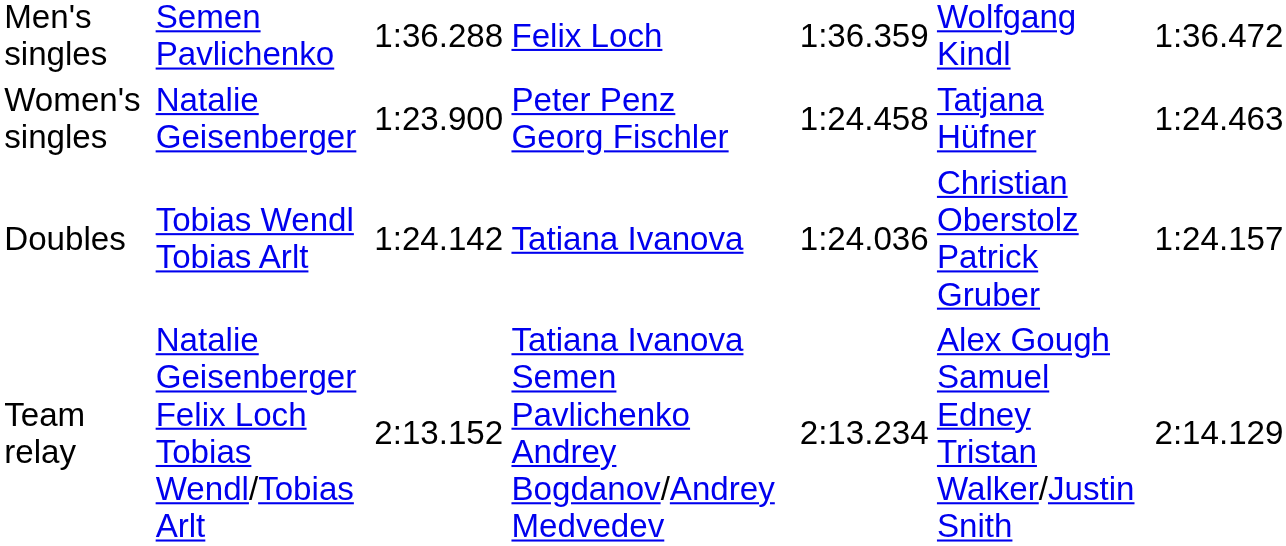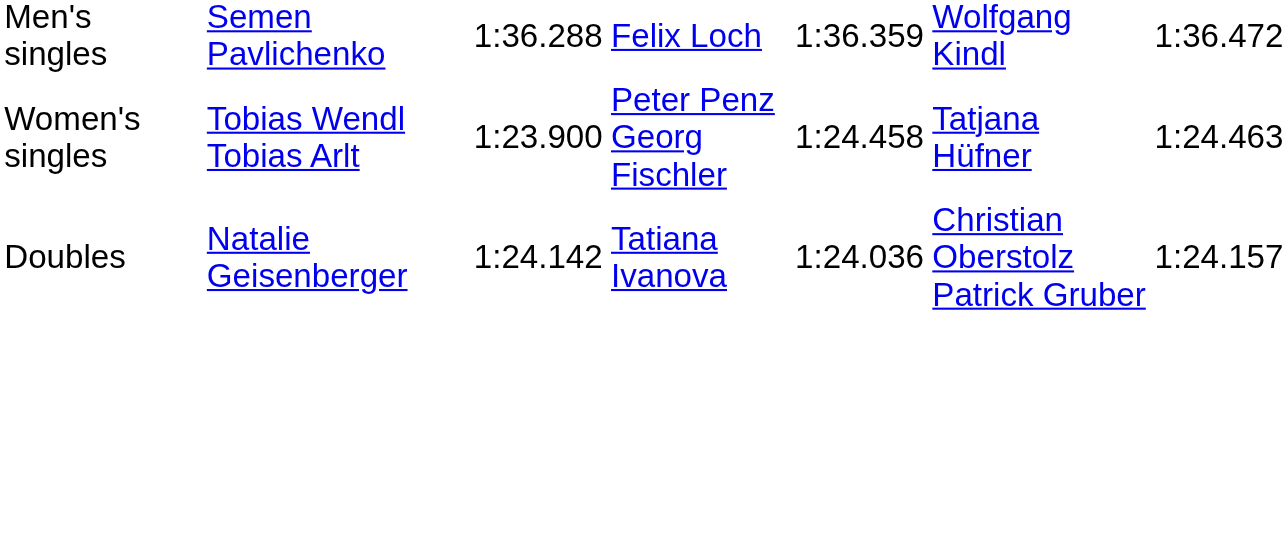 <table>
 <tr>
 <td>Men's singles<br></td>
 <td><a href='#'>Semen Pavlichenko</a><br></td>
 <td>1:36.288</td>
 <td><a href='#'>Felix Loch</a><br></td>
 <td>1:36.359</td>
 <td><a href='#'>Wolfgang Kindl</a><br></td>
 <td>1:36.472</td>
 </tr>
 <tr>
 <td>Women's singles<br></td>
-<td><a href='#'>Natalie Geisenberger</a><br></td>
+<td><a href='#'>Tobias Wendl</a><br><a href='#'>Tobias Arlt</a><br></td>
 <td>1:23.900</td>
 <td><a href='#'>Peter Penz</a><br><a href='#'>Georg Fischler</a><br></td>
 <td>1:24.458</td>
 <td><a href='#'>Tatjana Hüfner</a><br></td>
 <td>1:24.463</td>
 </tr>
 <tr>
 <td>Doubles<br></td>
-<td><a href='#'>Tobias Wendl</a><br><a href='#'>Tobias Arlt</a><br></td>
+<td><a href='#'>Natalie Geisenberger</a><br></td>
 <td>1:24.142</td>
 <td><a href='#'>Tatiana Ivanova</a><br></td>
 <td>1:24.036</td>
 <td><a href='#'>Christian Oberstolz</a><br><a href='#'>Patrick Gruber</a><br></td>
 <td>1:24.157</td>
 </tr>
-<tr>
-<td>Team relay<br></td>
-<td><a href='#'>Natalie Geisenberger</a><br><a href='#'>Felix Loch</a><br><a href='#'>Tobias Wendl</a>/<a href='#'>Tobias Arlt</a><br></td>
-<td>2:13.152</td>
-<td><a href='#'>Tatiana Ivanova</a><br><a href='#'>Semen Pavlichenko</a><br><a href='#'>Andrey Bogdanov</a>/<a href='#'>Andrey Medvedev</a><br></td>
-<td>2:13.234</td>
-<td><a href='#'>Alex Gough</a><br><a href='#'>Samuel Edney</a><br><a href='#'>Tristan Walker</a>/<a href='#'>Justin Snith</a><br></td>
-<td>2:14.129</td>
-</tr>
 </table>
